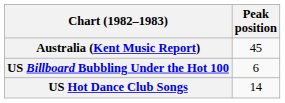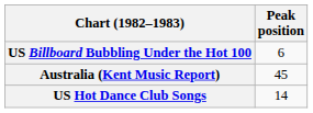 <table class="wikitable sortable plainrowheaders">
 <tr>
 <th scope="col">Chart (1982–1983)</th>
 <th scope="col">Peak<br>position</th>
 </tr>
 <tr>
+<th scope="row">US <a href='#'><em>Billboard</em> Bubbling Under the Hot 100</a></th>
+<td align="center">6</td>
+</tr>
+<tr>
 <th scope="row">Australia (<a href='#'>Kent Music Report</a>)</th>
 <td align="center">45</td>
-</tr>
-<tr>
-<th scope="row">US <a href='#'><em>Billboard</em> Bubbling Under the Hot 100</a></th>
-<td align="center">6</td>
 </tr>
 <tr>
 <th scope="row">US <a href='#'>Hot Dance Club Songs</a></th>
 <td align="center">14</td>
 </tr>
 </table>
